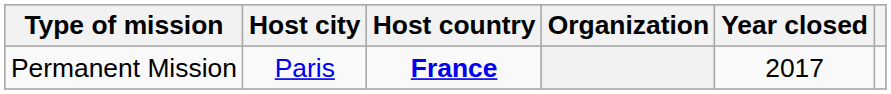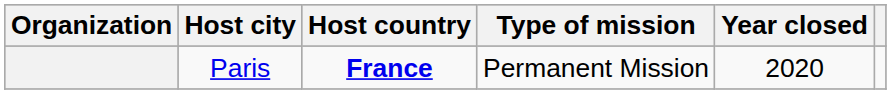 <table class="wikitable plainrowheaders" style="text-align:center;">
 <tr>
-<th scope="col">Type of mission</th>
+<th scope="col">Organization</th>
 <th scope="col">Host city</th>
 <th scope="col">Host country</th>
-<th scope="col">Organization</th>
+<th scope="col">Type of mission</th>
 <th scope="col">Year closed</th>
 <th scope="col"></th>
 </tr>
 <tr>
-<td>Permanent Mission</td>
+<th scope="row"></th>
 <td><a href='#'>Paris</a></td>
 <td><strong><a href='#'>France</a></strong></td>
-<th scope="row"></th>
-<td>2017</td>
+<td>Permanent Mission</td>
+<td>2020</td>
 <td></td>
 </tr>
 </table>
